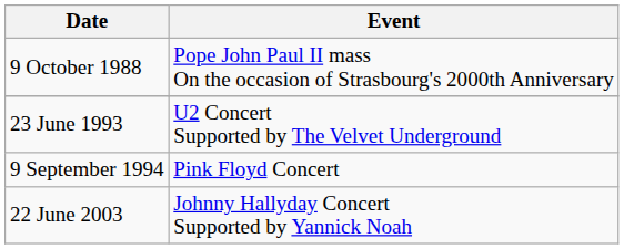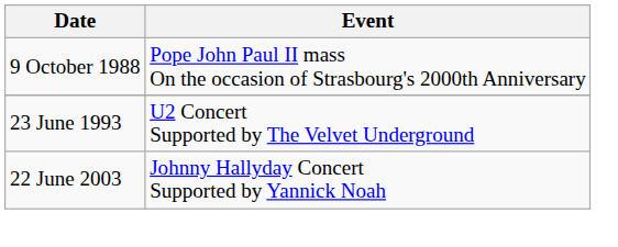 <table class="wikitable" border="1">
 <tr>
 <th>Date</th>
 <th>Event</th>
 </tr>
 <tr>
 <td>9 October 1988</td>
 <td><a href='#'>Pope John Paul II</a> mass<br>On the occasion of Strasbourg's 2000th Anniversary</td>
 </tr>
 <tr>
 </tr>
 <tr>
 <td>23 June 1993</td>
 <td><a href='#'>U2</a> Concert<br>Supported by <a href='#'>The Velvet Underground</a></td>
 </tr>
 <tr>
-<td>9 September 1994</td>
-<td><a href='#'>Pink Floyd</a> Concert</td>
-</tr>
-<tr>
 <td>22 June 2003</td>
 <td><a href='#'>Johnny Hallyday</a> Concert<br>Supported by <a href='#'>Yannick Noah</a></td>
 </tr>
 </table>
